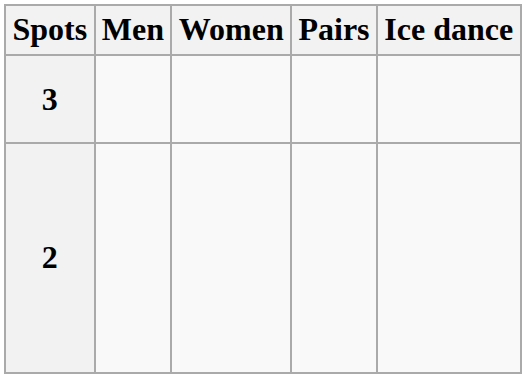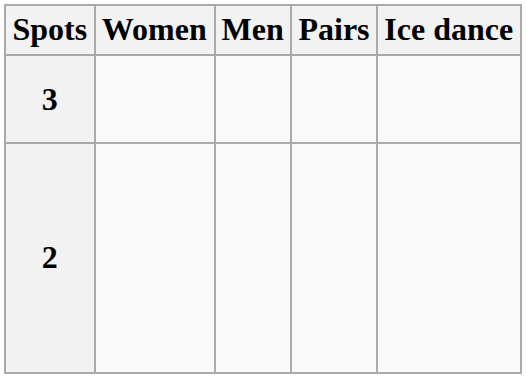 <table class="wikitable unsortable" style="text-align:left;">
 <tr>
 <th scope="col">Spots</th>
+<th scope="col">Women</th>
 <th scope="col">Men</th>
-<th scope="col">Women</th>
 <th scope="col">Pairs</th>
 <th scope="col">Ice dance</th>
 </tr>
 <tr>
 <th scope="row">3</th>
+<td valign="top"><br></td>
 <td valign="top"></td>
-<td valign="top"><br></td>
 <td valign="top"><br><br></td>
 <td valign="top"></td>
 </tr>
 <tr>
 <th scope="row">2</th>
+<td valign="top"><br><br><br><br><br></td>
 <td valign="top"><br><br><br><br><br><br></td>
-<td valign="top"><br><br><br><br><br></td>
 <td valign="top"><br><br><br></td>
 <td valign="top"><br><br><br><br><br></td>
 </tr>
 </table>
